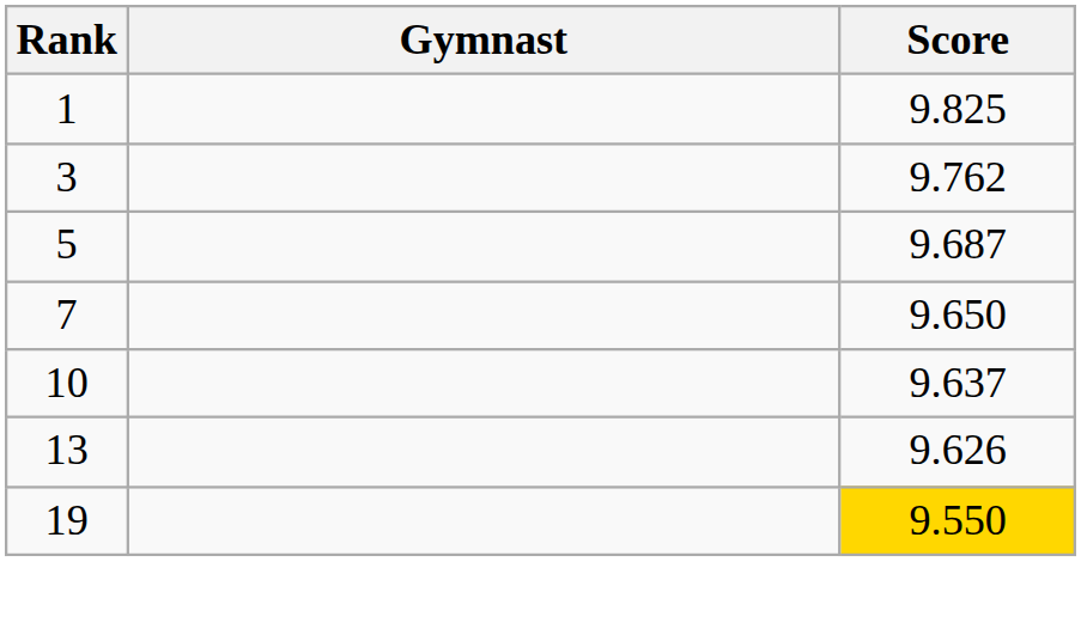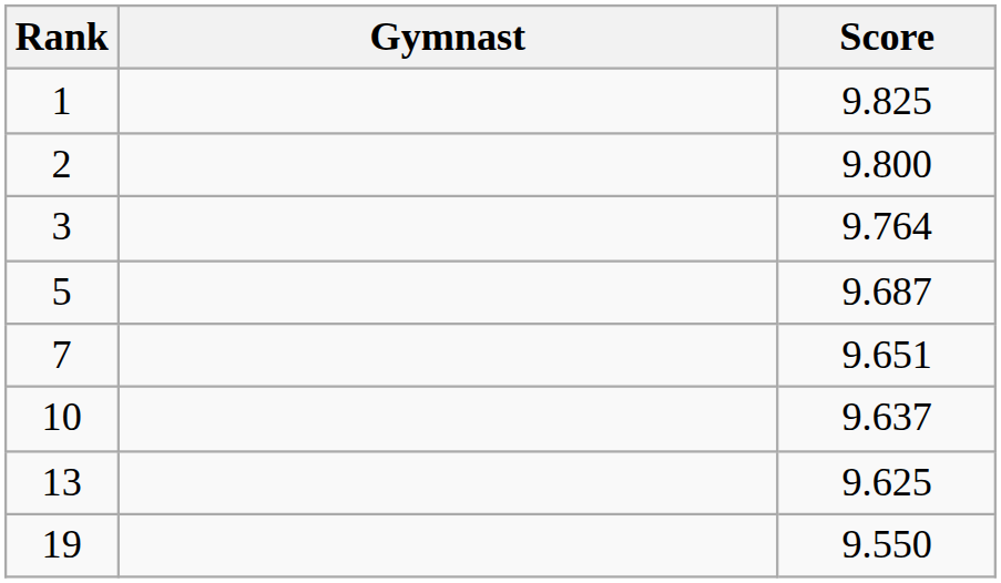 <table class="wikitable" style="text-align:center">
 <tr>
 <th>Rank</th>
 <th style="width:16em">Gymnast</th>
 <th style="width:5em">Score</th>
 </tr>
 <tr>
 <td>1</td>
 <td align=left></td>
 <td>9.825</td>
 </tr>
 <tr>
+<td>2</td>
+<td align=left></td>
+<td>9.800</td>
+</tr>
+<tr>
 <td>3</td>
 <td align=left></td>
-<td>9.762</td>
+<td>9.764</td>
 </tr>
 <tr>
 <td>5</td>
 <td align=left></td>
 <td>9.687</td>
 </tr>
 <tr>
 <td>7</td>
 <td align=left></td>
-<td>9.650</td>
+<td>9.651</td>
 </tr>
 <tr>
 <td>10</td>
 <td align=left></td>
 <td>9.637</td>
 </tr>
 <tr>
 <td>13</td>
 <td align=left></td>
-<td>9.626</td>
+<td>9.625</td>
 </tr>
 <tr>
 <td>19</td>
 <td align=left></td>
-<td style="background: gold;">9.550</td>
+<td>9.550</td>
 </tr>
 </table>
